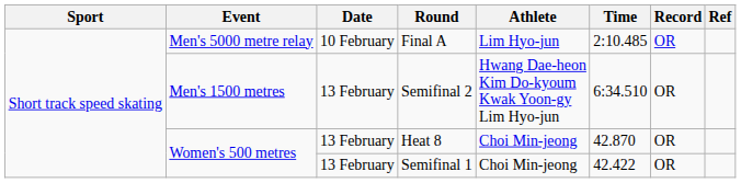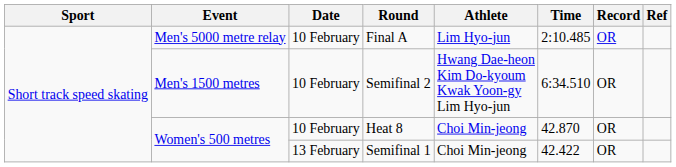 <table class="wikitable">
 <tr>
 <th>Sport</th>
 <th>Event</th>
 <th>Date</th>
 <th>Round</th>
 <th>Athlete</th>
 <th>Time</th>
 <th>Record</th>
 <th>Ref</th>
 </tr>
 <tr>
 <td rowspan=4><a href='#'>Short track speed skating</a></td>
 <td><a href='#'>Men's 5000 metre relay</a></td>
 <td>10 February</td>
 <td>Final A</td>
 <td><a href='#'>Lim Hyo-jun</a></td>
 <td>2:10.485</td>
 <td><a href='#'>OR</a></td>
 <td align=center></td>
 </tr>
 <tr>
 <td><a href='#'>Men's 1500 metres</a></td>
-<td>13 February</td>
+<td>10 February</td>
 <td>Semifinal 2</td>
 <td><a href='#'>Hwang Dae-heon</a><br><a href='#'>Kim Do-kyoum</a><br><a href='#'>Kwak Yoon-gy</a><br>Lim Hyo-jun</td>
 <td>6:34.510</td>
 <td>OR</td>
 <td align=center></td>
 </tr>
 <tr>
 <td rowspan=2><a href='#'>Women's 500 metres</a></td>
-<td>13 February</td>
+<td>10 February</td>
 <td>Heat 8</td>
 <td><a href='#'>Choi Min-jeong</a></td>
 <td>42.870</td>
 <td>OR</td>
 <td align=center></td>
 </tr>
 <tr>
 <td>13 February</td>
 <td>Semifinal 1</td>
 <td>Choi Min-jeong</td>
 <td>42.422</td>
 <td>OR</td>
 <td align=center></td>
 </tr>
 </table>
